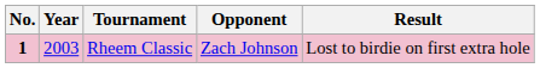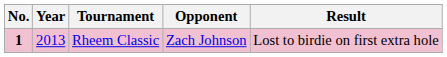 <table class="wikitable" style="font-size:95%;">
 <tr>
 <th>No.</th>
 <th>Year</th>
 <th>Tournament</th>
 <th>Opponent</th>
 <th>Result</th>
 </tr>
 <tr style="background:#F2C1D1;">
 <td align=center><strong>1</strong></td>
-<td><a href='#'>2003</a></td>
+<td><a href='#'>2013</a></td>
 <td><a href='#'>Rheem Classic</a></td>
 <td> <a href='#'>Zach Johnson</a></td>
 <td>Lost to birdie on first extra hole</td>
 </tr>
 </table>
